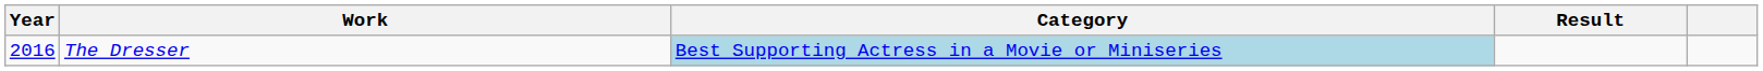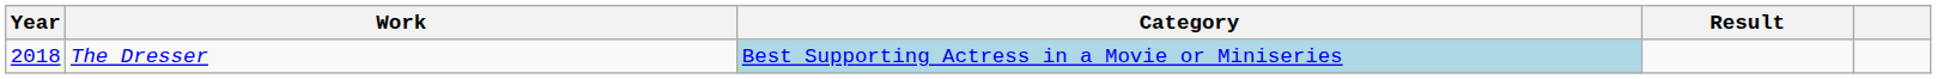 <table style="width:95%;" class="wikitable sortable">
 <tr>
 <th style="width:3%;">Year</th>
 <th>Work</th>
 <th style="width:47%;">Category</th>
 <th style="width:11%;">Result</th>
 <th style="width:4%;" scope="col" class="unsortable"></th>
 </tr>
 <tr>
-<td><a href='#'>2016</a></td>
+<td><a href='#'>2018</a></td>
 <td><em><a href='#'>The Dresser</a></em></td>
 <td style="background: lightblue;"><a href='#'>Best Supporting Actress in a Movie or Miniseries</a></td>
 <td></td>
 <td></td>
 </tr>
 </table>
